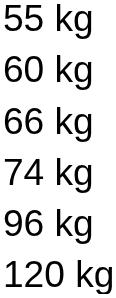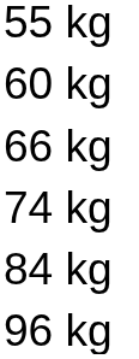 <table>
 <tr>
 <td>55 kg <br></td>
 <td></td>
 <td></td>
 <td></td>
 </tr>
 <tr>
 <td>60 kg <br></td>
 <td></td>
 <td></td>
 <td></td>
 </tr>
 <tr>
 <td>66 kg <br></td>
 <td></td>
 <td></td>
 <td></td>
 </tr>
 <tr>
 <td>74 kg <br></td>
 <td></td>
 <td></td>
 <td></td>
 </tr>
 <tr>
+<td>84 kg <br></td>
+<td></td>
+<td></td>
+<td></td>
+</tr>
+<tr>
 <td>96 kg <br></td>
 <td></td>
 <td></td>
 <td></td>
 </tr>
-<tr>
-<td>120 kg <br></td>
-<td></td>
-<td></td>
-<td></td>
-</tr>
 </table>
